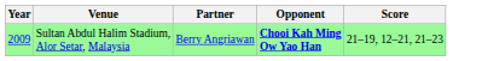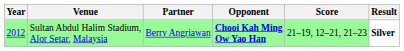 <table class="sortable wikitable" style="font-size: 95%;">
 <tr>
 <th>Year</th>
 <th>Venue</th>
 <th>Partner</th>
 <th>Opponent</th>
 <th>Score</th>
+<th>Result</th>
 </tr>
 <tr style="background:#98FB98">
-<td align="center"><a href='#'>2009</a></td>
+<td align="center"><a href='#'>2012</a></td>
 <td align="left">Sultan Abdul Halim Stadium,<br><a href='#'>Alor Setar</a>, <a href='#'>Malaysia</a></td>
 <td align="left"> <a href='#'>Berry Angriawan</a></td>
 <td align="left"><strong> <a href='#'>Chooi Kah Ming</a> <br>  <a href='#'>Ow Yao Han</a></strong></td>
 <td align="left">21–19, 12–21, 21–23</td>
+<td style="text-align:left; background:white"> <strong>Silver</strong></td>
 </tr>
 </table>
